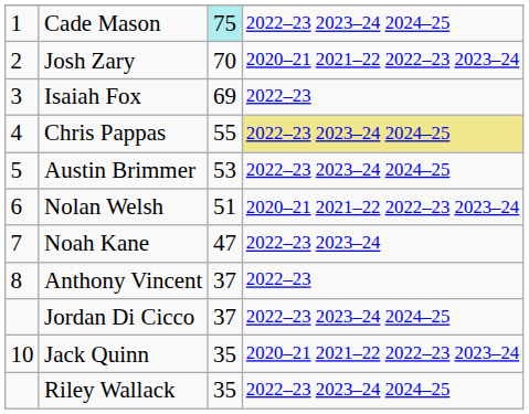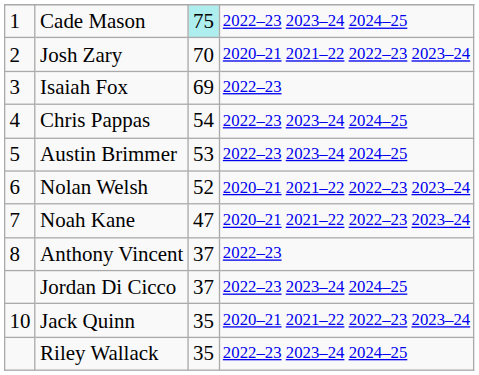 <table class="wikitable">
 <tr>
 </tr>
 <tr>
 <td>1</td>
 <td>Cade Mason</td>
 <td style="background: paleturquoise;">75</td>
 <td style="font-size:80%;"><a href='#'>2022–23</a> <a href='#'>2023–24</a>  <a href='#'>2024–25</a></td>
 </tr>
 <tr>
 <td>2</td>
 <td>Josh Zary</td>
 <td>70</td>
 <td style="font-size:80%;"><a href='#'>2020–21</a> <a href='#'>2021–22</a> <a href='#'>2022–23</a> <a href='#'>2023–24</a></td>
 </tr>
 <tr>
 <td>3</td>
 <td>Isaiah Fox</td>
 <td>69</td>
 <td style="font-size:80%;"><a href='#'>2022–23</a></td>
 </tr>
 <tr>
 <td>4</td>
 <td>Chris Pappas</td>
-<td>55</td>
-<td style="background: khaki; font-size:80%;"><a href='#'>2022–23</a> <a href='#'>2023–24</a> <a href='#'>2024–25</a></td>
+<td>54</td>
+<td style="font-size:80%;"><a href='#'>2022–23</a> <a href='#'>2023–24</a> <a href='#'>2024–25</a></td>
 </tr>
 <tr>
 <td>5</td>
 <td>Austin Brimmer</td>
 <td>53</td>
 <td style="font-size:80%;"><a href='#'>2022–23</a> <a href='#'>2023–24</a> <a href='#'>2024–25</a></td>
 </tr>
 <tr>
 <td>6</td>
 <td>Nolan Welsh</td>
-<td>51</td>
+<td>52</td>
 <td style="font-size:80%;"><a href='#'>2020–21</a> <a href='#'>2021–22</a> <a href='#'>2022–23</a> <a href='#'>2023–24</a></td>
 </tr>
 <tr>
 <td>7</td>
 <td>Noah Kane</td>
 <td>47</td>
-<td style="font-size:80%;"><a href='#'>2022–23</a> <a href='#'>2023–24</a></td>
+<td style="font-size:80%;"><a href='#'>2020–21</a> <a href='#'>2021–22</a> <a href='#'>2022–23</a> <a href='#'>2023–24</a></td>
 </tr>
 <tr>
 <td>8</td>
 <td>Anthony Vincent</td>
 <td>37</td>
 <td style="font-size:80%;"><a href='#'>2022–23</a></td>
 </tr>
 <tr>
 <td></td>
 <td>Jordan Di Cicco</td>
 <td>37</td>
 <td style="font-size:80%;"><a href='#'>2022–23</a> <a href='#'>2023–24</a> <a href='#'>2024–25</a></td>
 </tr>
 <tr>
 <td>10</td>
 <td>Jack Quinn</td>
 <td>35</td>
 <td style="font-size:80%;"><a href='#'>2020–21</a> <a href='#'>2021–22</a> <a href='#'>2022–23</a> <a href='#'>2023–24</a></td>
 </tr>
 <tr>
 <td></td>
 <td>Riley Wallack</td>
 <td>35</td>
 <td style="font-size:80%;"><a href='#'>2022–23</a> <a href='#'>2023–24</a> <a href='#'>2024–25</a></td>
 </tr>
 </table>
